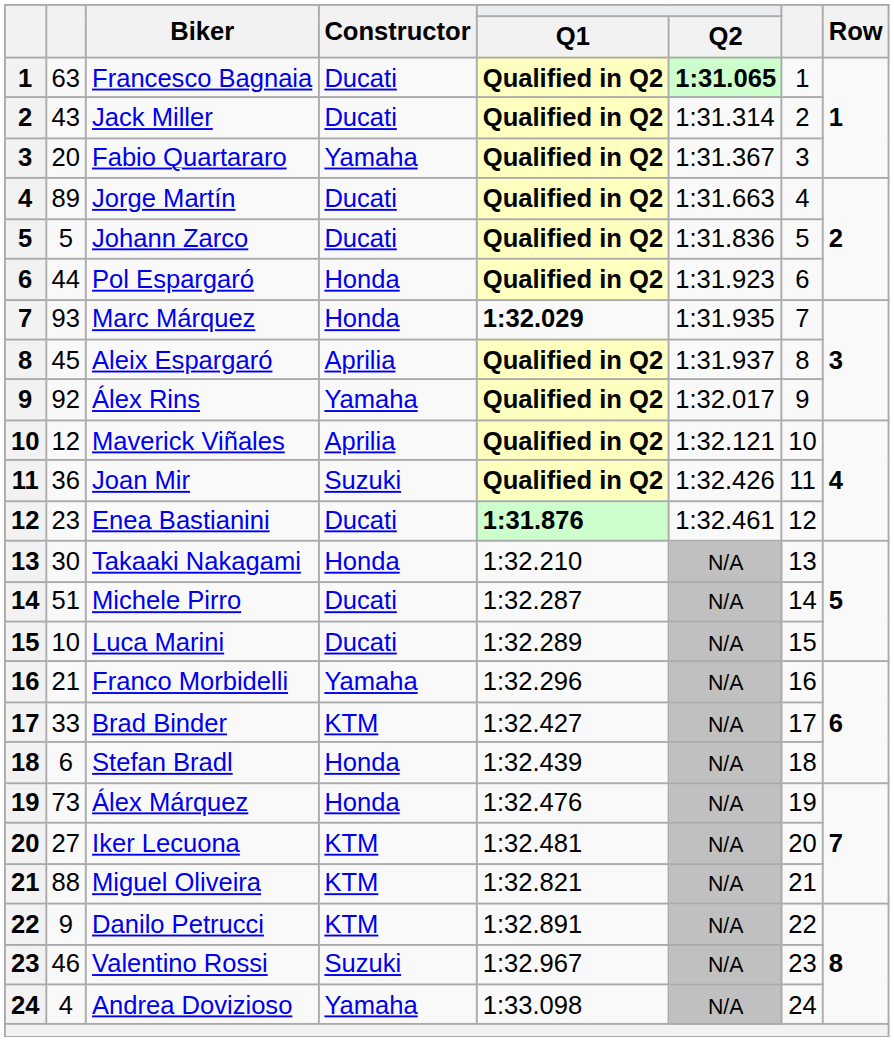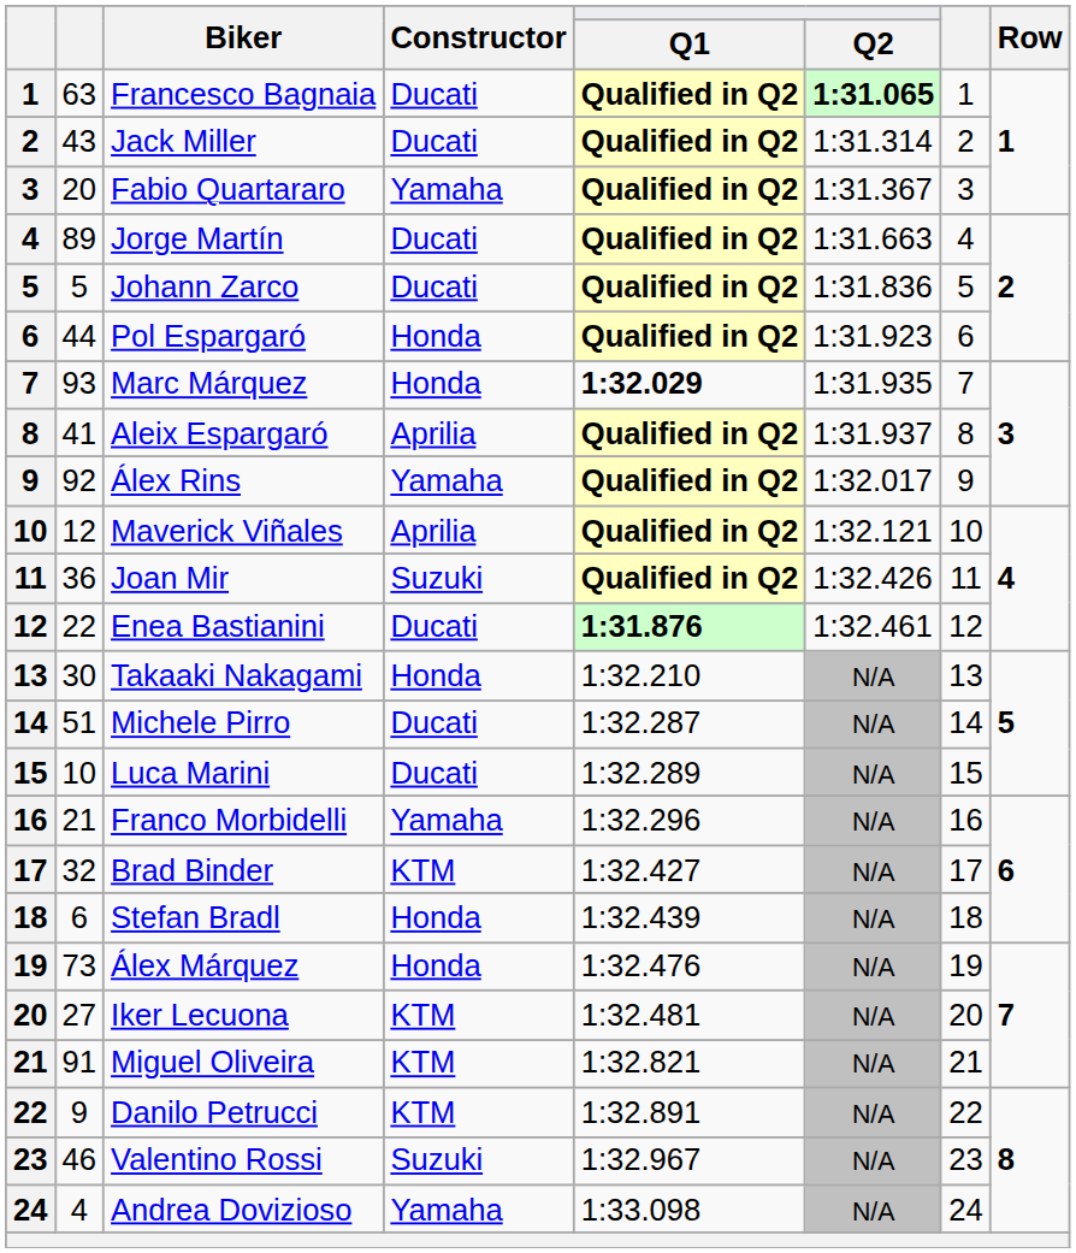 <table class="wikitable sortable" style="font-size: 85%;">
 <tr>
 <th rowspan="2"></th>
 <th rowspan="2"></th>
 <th rowspan="2">Biker</th>
 <th rowspan="2">Constructor</th>
 <th colspan="2" style="background:#eaecf0; text-align:center;"></th>
 <th rowspan="2"></th>
 <th rowspan="2">Row</th>
 </tr>
 <tr>
 <th scope="col">Q1</th>
 <th scope="col">Q2</th>
 </tr>
 <tr>
 <th scope="row">1</th>
 <td align="center">63</td>
 <td> <a href='#'>Francesco Bagnaia</a></td>
 <td><a href='#'>Ducati</a></td>
 <td style="background:#ffffbf;"><strong>Qualified in Q2</strong></td>
 <td style="background:#ccffcc;"><strong>1:31.065</strong></td>
 <td align="center">1</td>
 <td rowspan="3"><strong>1</strong></td>
 </tr>
 <tr>
 <th scope="row">2</th>
 <td align="center">43</td>
 <td> <a href='#'>Jack Miller</a></td>
 <td><a href='#'>Ducati</a></td>
 <td style="background:#ffffbf;"><strong>Qualified in Q2</strong></td>
 <td>1:31.314</td>
 <td align="center">2</td>
 </tr>
 <tr>
 <th scope="row">3</th>
 <td align="center">20</td>
 <td> <a href='#'>Fabio Quartararo</a></td>
 <td><a href='#'>Yamaha</a></td>
 <td style="background:#ffffbf;"><strong>Qualified in Q2</strong></td>
 <td>1:31.367</td>
 <td align="center">3</td>
 </tr>
 <tr>
 <th scope="row">4</th>
 <td align="center">89</td>
 <td> <a href='#'>Jorge Martín</a></td>
 <td><a href='#'>Ducati</a></td>
 <td style="background:#ffffbf;"><strong>Qualified in Q2</strong></td>
 <td>1:31.663</td>
 <td align="center">4</td>
 <td rowspan="3"><strong>2</strong></td>
 </tr>
 <tr>
 <th scope="row">5</th>
 <td align="center">5</td>
 <td> <a href='#'>Johann Zarco</a></td>
 <td><a href='#'>Ducati</a></td>
 <td style="background:#ffffbf;"><strong>Qualified in Q2</strong></td>
 <td>1:31.836</td>
 <td align="center">5</td>
 </tr>
 <tr>
 <th scope="row">6</th>
 <td align="center">44</td>
 <td> <a href='#'>Pol Espargaró</a></td>
 <td><a href='#'>Honda</a></td>
 <td style="background:#ffffbf;"><strong>Qualified in Q2</strong></td>
 <td>1:31.923</td>
 <td align="center">6</td>
 </tr>
 <tr>
 <th scope="row">7</th>
 <td align="center">93</td>
 <td> <a href='#'>Marc Márquez</a></td>
 <td><a href='#'>Honda</a></td>
 <td><strong>1:32.029</strong></td>
 <td>1:31.935</td>
 <td align="center">7</td>
 <td rowspan="3"><strong>3</strong></td>
 </tr>
 <tr>
 <th scope="row">8</th>
-<td align="center">45</td>
+<td align="center">41</td>
 <td> <a href='#'>Aleix Espargaró</a></td>
 <td><a href='#'>Aprilia</a></td>
 <td style="background:#ffffbf;"><strong>Qualified in Q2</strong></td>
 <td>1:31.937</td>
 <td align="center">8</td>
 </tr>
 <tr>
 <th scope="row">9</th>
 <td align="center">92</td>
 <td> <a href='#'>Álex Rins</a></td>
 <td><a href='#'>Yamaha</a></td>
 <td style="background:#ffffbf;"><strong>Qualified in Q2</strong></td>
 <td>1:32.017</td>
 <td align="center">9</td>
 </tr>
 <tr>
 <th scope="row">10</th>
 <td align="center">12</td>
 <td> <a href='#'>Maverick Viñales</a></td>
 <td><a href='#'>Aprilia</a></td>
 <td style="background:#ffffbf;"><strong>Qualified in Q2</strong></td>
 <td>1:32.121</td>
 <td align="center">10</td>
 <td rowspan="3"><strong>4</strong></td>
 </tr>
 <tr>
 <th scope="row">11</th>
 <td align="center">36</td>
 <td> <a href='#'>Joan Mir</a></td>
 <td><a href='#'>Suzuki</a></td>
 <td style="background:#ffffbf;"><strong>Qualified in Q2</strong></td>
 <td>1:32.426</td>
 <td align="center">11</td>
 </tr>
 <tr>
 <th scope="row">12</th>
-<td align="center">23</td>
+<td align="center">22</td>
 <td> <a href='#'>Enea Bastianini</a></td>
 <td><a href='#'>Ducati</a></td>
 <td style="background:#ccffcc;"><strong>1:31.876</strong></td>
 <td>1:32.461</td>
 <td align="center">12</td>
 </tr>
 <tr>
 <th scope="row">13</th>
 <td align="center">30</td>
 <td> <a href='#'>Takaaki Nakagami</a></td>
 <td><a href='#'>Honda</a></td>
 <td>1:32.210</td>
 <td style="background: silver" align="center" data-sort-value="13"><small>N/A</small></td>
 <td align="center">13</td>
 <td rowspan="3"><strong>5</strong></td>
 </tr>
 <tr>
 <th scope="row">14</th>
 <td align="center">51</td>
 <td> <a href='#'>Michele Pirro</a></td>
 <td><a href='#'>Ducati</a></td>
 <td>1:32.287</td>
 <td style="background: silver" align="center" data-sort-value="14"><small>N/A</small></td>
 <td align="center">14</td>
 </tr>
 <tr>
 <th scope="row">15</th>
 <td align="center">10</td>
 <td> <a href='#'>Luca Marini</a></td>
 <td><a href='#'>Ducati</a></td>
 <td>1:32.289</td>
 <td style="background: silver" align="center" data-sort-value="15"><small>N/A</small></td>
 <td align="center">15</td>
 </tr>
 <tr>
 <th scope="row">16</th>
 <td align="center">21</td>
 <td> <a href='#'>Franco Morbidelli</a></td>
 <td><a href='#'>Yamaha</a></td>
 <td>1:32.296</td>
 <td style="background: silver" align="center" data-sort-value="16"><small>N/A</small></td>
 <td align="center">16</td>
 <td rowspan="3"><strong>6</strong></td>
 </tr>
 <tr>
 <th scope="row">17</th>
-<td align="center">33</td>
+<td align="center">32</td>
 <td> <a href='#'>Brad Binder</a></td>
 <td><a href='#'>KTM</a></td>
 <td>1:32.427</td>
 <td style="background: silver" align="center" data-sort-value="17"><small>N/A</small></td>
 <td align="center">17</td>
 </tr>
 <tr>
 <th scope="row">18</th>
 <td align="center">6</td>
 <td> <a href='#'>Stefan Bradl</a></td>
 <td><a href='#'>Honda</a></td>
 <td>1:32.439</td>
 <td style="background: silver" align="center" data-sort-value="18"><small>N/A</small></td>
 <td align="center">18</td>
 </tr>
 <tr>
 <th scope="row">19</th>
 <td align="center">73</td>
 <td> <a href='#'>Álex Márquez</a></td>
 <td><a href='#'>Honda</a></td>
 <td>1:32.476</td>
 <td style="background: silver" align="center" data-sort-value="19"><small>N/A</small></td>
 <td align="center">19</td>
 <td rowspan="3"><strong>7</strong></td>
 </tr>
 <tr>
 <th scope="row">20</th>
 <td align="center">27</td>
 <td> <a href='#'>Iker Lecuona</a></td>
 <td><a href='#'>KTM</a></td>
 <td>1:32.481</td>
 <td style="background: silver" align="center" data-sort-value="20"><small>N/A</small></td>
 <td align="center">20</td>
 </tr>
 <tr>
 <th scope="row">21</th>
-<td align="center">88</td>
+<td align="center">91</td>
 <td> <a href='#'>Miguel Oliveira</a></td>
 <td><a href='#'>KTM</a></td>
 <td>1:32.821</td>
 <td style="background: silver" align="center" data-sort-value="21"><small>N/A</small></td>
 <td align="center">21</td>
 </tr>
 <tr>
 <th scope="row">22</th>
 <td align="center">9</td>
 <td> <a href='#'>Danilo Petrucci</a></td>
 <td><a href='#'>KTM</a></td>
 <td>1:32.891</td>
 <td style="background: silver" align="center" data-sort-value="22"><small>N/A</small></td>
 <td align="center">22</td>
 <td rowspan="3"><strong>8</strong></td>
 </tr>
 <tr>
 <th scope="row">23</th>
 <td align="center">46</td>
 <td> <a href='#'>Valentino Rossi</a></td>
 <td><a href='#'>Suzuki</a></td>
 <td>1:32.967</td>
 <td style="background: silver" align="center" data-sort-value="23"><small>N/A</small></td>
 <td align="center">23</td>
 </tr>
 <tr>
 <th scope="row">24</th>
 <td align="center">4</td>
 <td> <a href='#'>Andrea Dovizioso</a></td>
 <td><a href='#'>Yamaha</a></td>
 <td>1:33.098</td>
 <td style="background: silver" align="center" data-sort-value="24"><small>N/A</small></td>
 <td align="center">24</td>
 </tr>
 <tr>
 <th colspan=9></th>
 </tr>
 <tr>
 </tr>
 </table>
